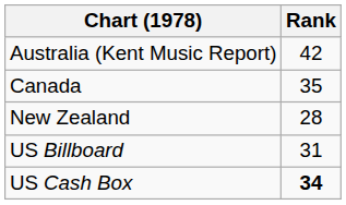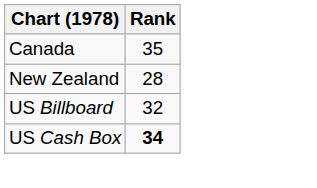 <table class="wikitable sortable">
 <tr>
 <th>Chart (1978)</th>
 <th>Rank</th>
-</tr>
-<tr>
-<td>Australia (Kent Music Report)</td>
-<td style="text-align:center;">42</td>
 </tr>
 <tr>
 <td>Canada</td>
 <td style="text-align:center;">35</td>
 </tr>
 <tr>
 <td>New Zealand</td>
 <td style="text-align:center;">28</td>
 </tr>
 <tr>
 <td>US <em>Billboard</em></td>
-<td style="text-align:center;">31</td>
+<td style="text-align:center;">32</td>
 </tr>
 <tr>
 <td>US <em>Cash Box</em></td>
 <td style="text-align:center;"><strong>34</strong></td>
 </tr>
 </table>
